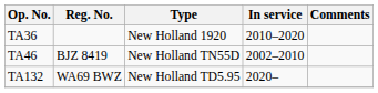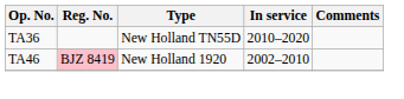 <table class="wikitable">
 <tr>
 <th>Op. No.</th>
 <th>Reg. No.</th>
 <th>Type</th>
 <th>In service</th>
 <th>Comments</th>
 </tr>
 <tr>
 <td>TA36</td>
 <td></td>
-<td>New Holland 1920</td>
+<td>New Holland TN55D</td>
 <td>2010–2020</td>
 <td></td>
 </tr>
 <tr>
 <td>TA46</td>
-<td>BJZ 8419</td>
-<td>New Holland TN55D</td>
+<td style="background: pink;">BJZ 8419</td>
+<td>New Holland 1920</td>
 <td>2002–2010</td>
-<td></td>
-</tr>
-<tr>
-<td>TA132</td>
-<td>WA69 BWZ</td>
-<td>New Holland TD5.95</td>
-<td>2020–</td>
 <td></td>
 </tr>
 <tr>
 </tr>
 </table>
